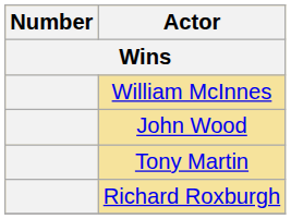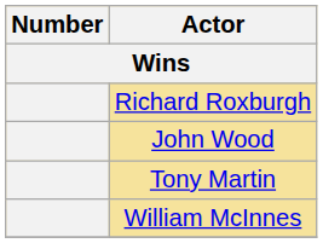 <table class="wikitable" rowspan=2 style="text-align: center; background: #f6e39c">
 <tr>
 <th scope="col" style="width:55px;">Number</th>
 <th scope="col" style="text-align:center;">Actor</th>
 </tr>
 <tr>
 <th colspan="2">Wins</th>
 </tr>
 <tr>
 <th scope="row"></th>
-<td><a href='#'>William McInnes</a></td>
+<td><a href='#'>Richard Roxburgh</a></td>
 </tr>
 <tr>
 <th scope="row"></th>
 <td><a href='#'>John Wood</a></td>
 </tr>
 <tr>
 <th scope="row"></th>
 <td><a href='#'>Tony Martin</a></td>
 </tr>
 <tr>
 <th scope="row"></th>
-<td><a href='#'>Richard Roxburgh</a></td>
+<td><a href='#'>William McInnes</a></td>
 </tr>
 <tr>
 </tr>
 </table>
